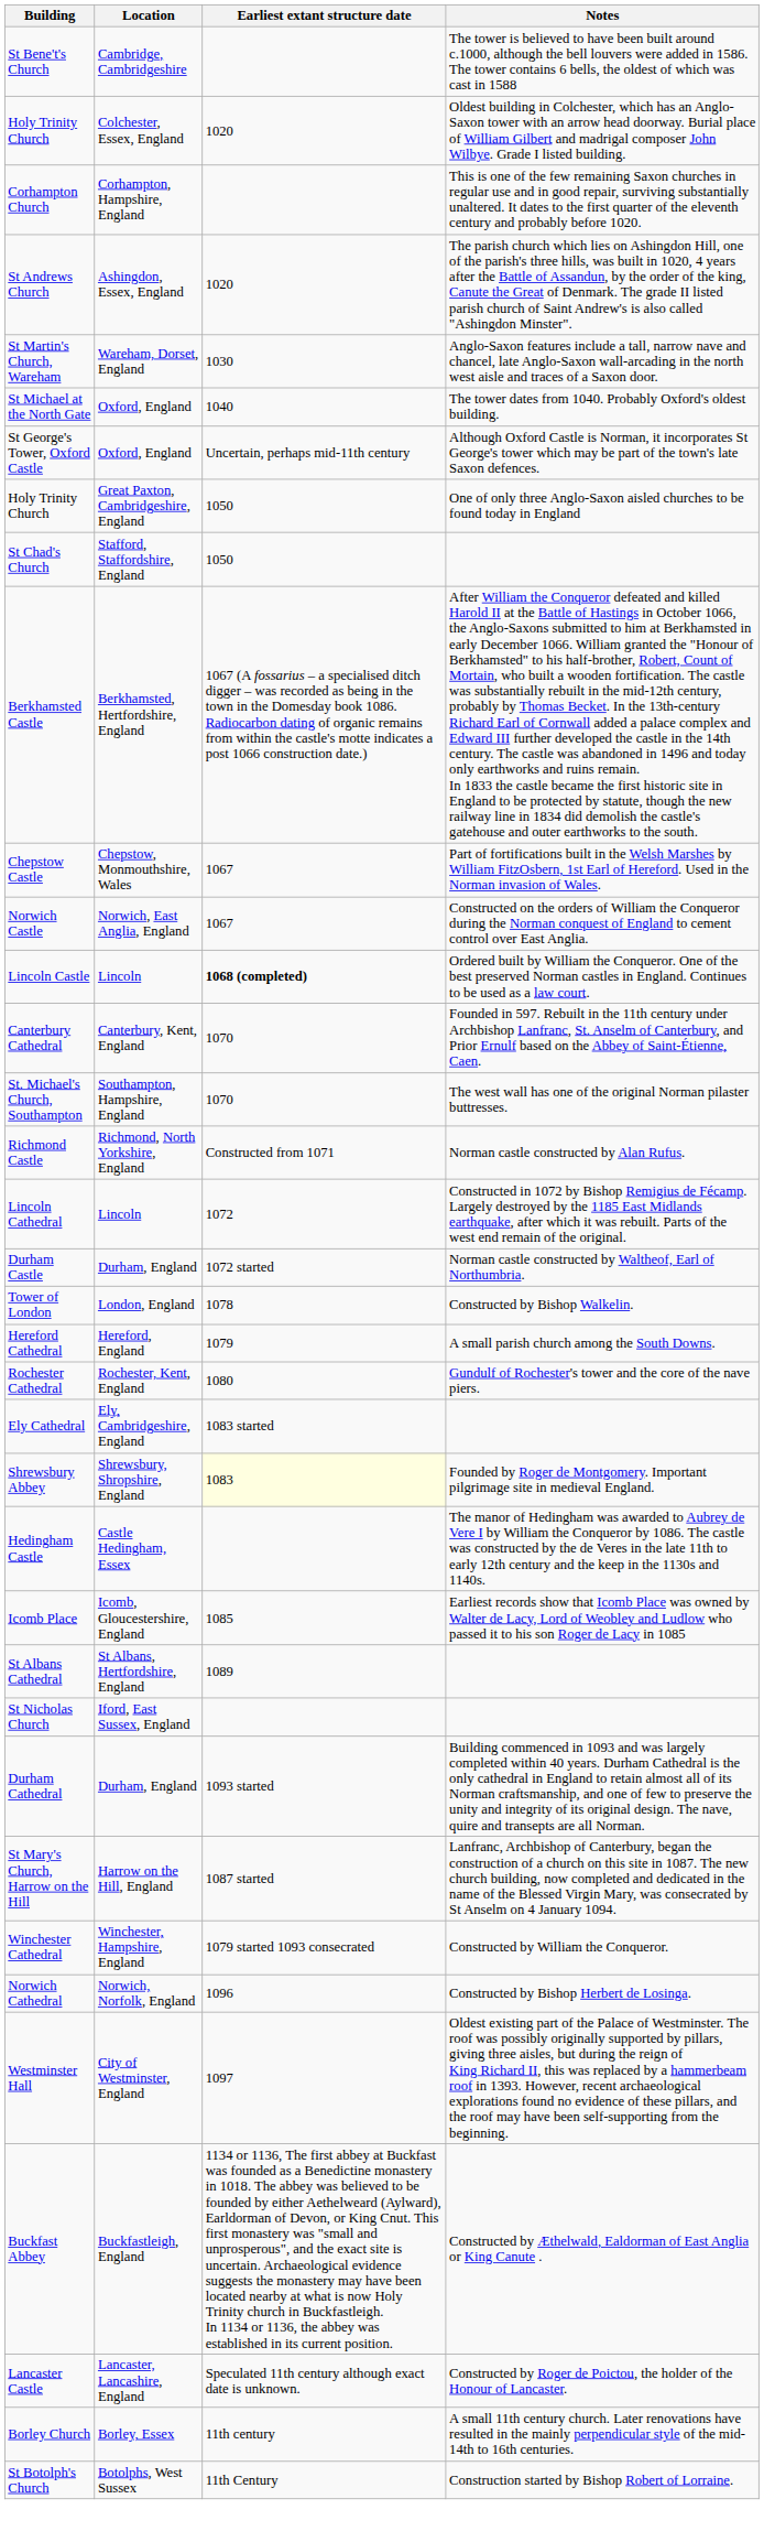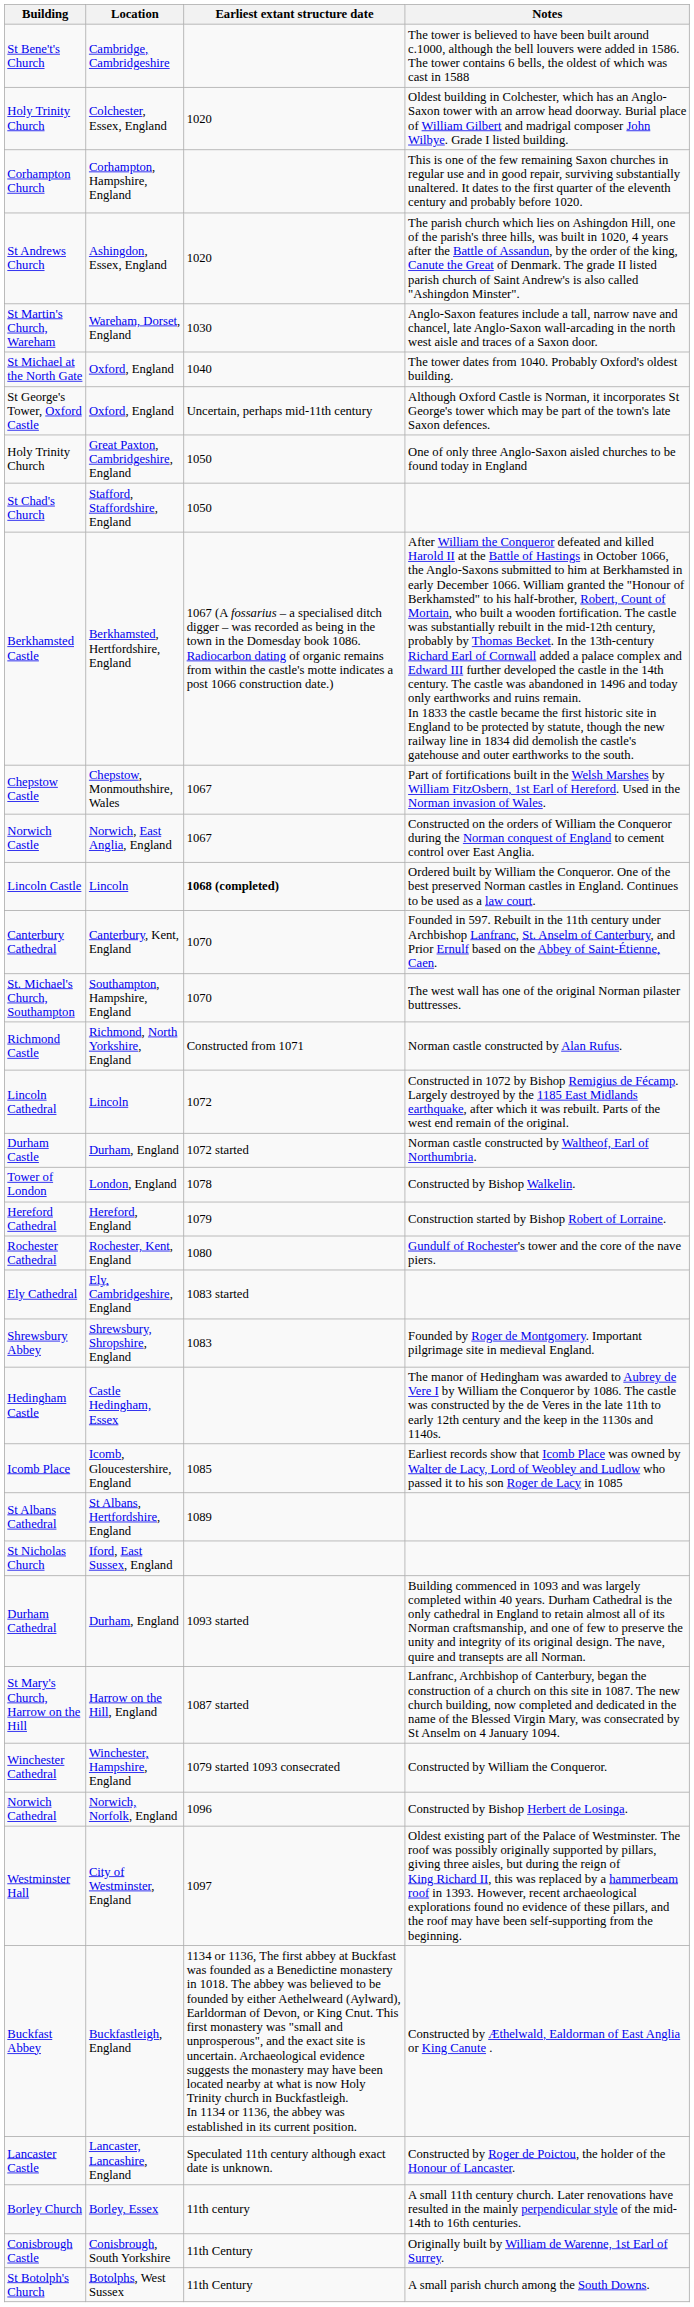 <table class="wikitable">
 <tr>
 <th>Building</th>
 <th>Location</th>
 <th>Earliest extant structure date</th>
 <th>Notes</th>
 </tr>
 <tr>
 <td><a href='#'>St Bene't's Church</a></td>
 <td><a href='#'>Cambridge, Cambridgeshire</a></td>
 <td></td>
 <td>The tower is believed to have been built around c.1000, although the bell louvers were added in 1586. The tower contains 6 bells, the oldest of which was cast in 1588</td>
 </tr>
 <tr>
 <td><a href='#'>Holy Trinity Church</a></td>
 <td><a href='#'>Colchester</a>, Essex, England</td>
 <td>1020</td>
 <td>Oldest building in Colchester, which has an Anglo-Saxon tower with an arrow head doorway. Burial place of <a href='#'>William Gilbert</a> and madrigal composer <a href='#'>John Wilbye</a>. Grade I listed building.</td>
 </tr>
 <tr>
 <td><a href='#'>Corhampton Church</a></td>
 <td><a href='#'>Corhampton</a>, Hampshire, England</td>
 <td></td>
 <td>This is one of the few remaining Saxon churches in regular use and in good repair, surviving substantially unaltered. It dates to the first quarter of the eleventh century and probably before 1020.</td>
 </tr>
 <tr>
 <td><a href='#'>St Andrews Church</a></td>
 <td><a href='#'>Ashingdon</a>, Essex, England</td>
 <td>1020</td>
 <td>The parish church which lies on Ashingdon Hill, one of the parish's three hills, was built in 1020, 4 years after the <a href='#'>Battle of Assandun</a>, by the order of the king, <a href='#'>Canute the Great</a> of Denmark. The grade II listed parish church of Saint Andrew's is also called "Ashingdon Minster".</td>
 </tr>
 <tr>
 <td><a href='#'>St Martin's Church, Wareham</a></td>
 <td><a href='#'>Wareham, Dorset</a>, England</td>
 <td>1030</td>
 <td>Anglo-Saxon features include a tall, narrow nave and chancel, late Anglo-Saxon wall-arcading in the north west aisle and traces of a Saxon door.</td>
 </tr>
 <tr>
 <td><a href='#'>St Michael at the North Gate</a></td>
 <td><a href='#'>Oxford</a>, England</td>
 <td>1040</td>
 <td>The tower dates from 1040. Probably Oxford's oldest building.</td>
 </tr>
 <tr>
 <td>St George's Tower, <a href='#'>Oxford Castle</a></td>
 <td><a href='#'>Oxford</a>, England</td>
 <td>Uncertain, perhaps mid-11th century</td>
 <td>Although Oxford Castle is Norman, it incorporates St George's tower which may be part of the town's late Saxon defences.</td>
 </tr>
 <tr>
 <td>Holy Trinity Church</td>
 <td><a href='#'>Great Paxton</a>, <a href='#'>Cambridgeshire</a>, England</td>
 <td>1050</td>
 <td>One of only three Anglo-Saxon aisled churches to be found today in England</td>
 </tr>
 <tr>
 <td><a href='#'>St Chad's Church</a></td>
 <td><a href='#'>Stafford</a>, <a href='#'>Staffordshire</a>, England</td>
 <td>1050</td>
 <td></td>
 </tr>
 <tr>
 <td><a href='#'>Berkhamsted Castle</a></td>
 <td><a href='#'>Berkhamsted</a>, Hertfordshire, England</td>
 <td>1067 (A <em>fossarius</em> – a specialised ditch digger – was recorded as being in the town in the Domesday book 1086. <a href='#'>Radiocarbon dating</a> of organic remains from within the castle's motte indicates a post 1066 construction date.)</td>
 <td>After <a href='#'>William the Conqueror</a> defeated and killed <a href='#'>Harold II</a> at the <a href='#'>Battle of Hastings</a> in October 1066, the Anglo-Saxons submitted to him at Berkhamsted in early December 1066. William granted the "Honour of Berkhamsted" to his half-brother, <a href='#'>Robert, Count of Mortain</a>, who built a wooden fortification. The castle was substantially rebuilt in the mid-12th century, probably by <a href='#'>Thomas Becket</a>. In the 13th-century <a href='#'>Richard Earl of Cornwall</a> added a palace complex and <a href='#'>Edward III</a> further developed the castle in the 14th century. The castle was abandoned in 1496 and today only earthworks and ruins remain.<br>In 1833 the castle became the first historic site in England to be protected by statute, though the new railway line in 1834 did demolish the castle's gatehouse and outer earthworks to the south.</td>
 </tr>
 <tr>
 <td><a href='#'>Chepstow Castle</a></td>
 <td><a href='#'>Chepstow</a>, Monmouthshire, Wales</td>
 <td>1067</td>
 <td>Part of fortifications built in the <a href='#'>Welsh Marshes</a> by <a href='#'>William FitzOsbern, 1st Earl of Hereford</a>. Used in the <a href='#'>Norman invasion of Wales</a>.</td>
 </tr>
 <tr>
 <td><a href='#'>Norwich Castle</a></td>
 <td><a href='#'>Norwich</a>, <a href='#'>East Anglia</a>, England</td>
 <td>1067</td>
 <td>Constructed on the orders of William the Conqueror during the <a href='#'>Norman conquest of England</a> to cement control over East Anglia.</td>
 </tr>
 <tr>
 <td><a href='#'>Lincoln Castle</a></td>
 <td><a href='#'>Lincoln</a></td>
 <td><strong>1068 (completed)</strong></td>
 <td>Ordered built by William the Conqueror. One of the best preserved Norman castles in England. Continues to be used as a <a href='#'>law court</a>.</td>
 </tr>
 <tr>
 <td><a href='#'>Canterbury Cathedral</a></td>
 <td><a href='#'>Canterbury</a>, Kent, England</td>
 <td>1070</td>
 <td>Founded in 597. Rebuilt in the 11th century under Archbishop <a href='#'>Lanfranc</a>, <a href='#'>St. Anselm of Canterbury</a>, and Prior <a href='#'>Ernulf</a> based on the <a href='#'>Abbey of Saint-Étienne, Caen</a>.</td>
 </tr>
 <tr>
 <td><a href='#'>St. Michael's Church, Southampton</a></td>
 <td><a href='#'>Southampton</a>, Hampshire, England</td>
 <td>1070</td>
 <td>The west wall has one of the original Norman pilaster buttresses.</td>
 </tr>
 <tr>
 <td><a href='#'>Richmond Castle</a></td>
 <td><a href='#'>Richmond</a>, <a href='#'>North Yorkshire</a>, England</td>
 <td>Constructed from 1071</td>
 <td>Norman castle constructed by <a href='#'>Alan Rufus</a>.</td>
 </tr>
 <tr>
 <td><a href='#'>Lincoln Cathedral</a></td>
 <td><a href='#'>Lincoln</a></td>
 <td>1072</td>
 <td>Constructed in 1072 by Bishop <a href='#'>Remigius de Fécamp</a>. Largely destroyed by the <a href='#'>1185 East Midlands earthquake</a>, after which it was rebuilt. Parts of the west end remain of the original.</td>
 </tr>
 <tr>
 <td><a href='#'>Durham Castle</a></td>
 <td><a href='#'>Durham</a>, England</td>
 <td>1072 started</td>
 <td>Norman castle constructed by <a href='#'>Waltheof, Earl of Northumbria</a>.</td>
 </tr>
 <tr>
 <td><a href='#'>Tower of London</a></td>
 <td><a href='#'>London</a>, England</td>
 <td>1078</td>
 <td>Constructed by Bishop <a href='#'>Walkelin</a>.</td>
 </tr>
 <tr>
 <td><a href='#'>Hereford Cathedral</a></td>
 <td><a href='#'>Hereford</a>, England</td>
 <td>1079</td>
-<td>A small parish church among the <a href='#'>South Downs</a>.</td>
+<td>Construction started by Bishop <a href='#'>Robert of Lorraine</a>.</td>
 </tr>
 <tr>
 <td><a href='#'>Rochester Cathedral</a></td>
 <td><a href='#'>Rochester, Kent</a>, England</td>
 <td>1080</td>
 <td><a href='#'>Gundulf of Rochester</a>'s tower and the core of the nave piers.</td>
 </tr>
 <tr>
 <td><a href='#'>Ely Cathedral</a></td>
 <td><a href='#'>Ely, Cambridgeshire</a>, England</td>
 <td>1083 started</td>
 <td></td>
 </tr>
 <tr>
 <td><a href='#'>Shrewsbury Abbey</a></td>
 <td><a href='#'>Shrewsbury, Shropshire</a>, England</td>
-<td style="background: lightyellow;">1083</td>
+<td>1083</td>
 <td>Founded by <a href='#'>Roger de Montgomery</a>. Important pilgrimage site in medieval England.</td>
 </tr>
 <tr>
 <td><a href='#'>Hedingham Castle</a></td>
 <td><a href='#'>Castle Hedingham, Essex</a></td>
 <td></td>
 <td>The manor of Hedingham was awarded to <a href='#'>Aubrey de Vere I</a> by William the Conqueror by 1086. The castle was constructed by the de Veres in the late 11th to early 12th century and the keep in the 1130s and 1140s.</td>
 </tr>
 <tr>
 <td><a href='#'>Icomb Place</a></td>
 <td><a href='#'>Icomb</a>, Gloucestershire, England</td>
 <td>1085</td>
 <td>Earliest records show that <a href='#'>Icomb Place</a> was owned by <a href='#'>Walter de Lacy, Lord of Weobley and Ludlow</a> who passed it to his son <a href='#'>Roger de Lacy</a> in 1085</td>
 </tr>
 <tr>
 <td><a href='#'>St Albans Cathedral</a></td>
 <td><a href='#'>St Albans</a>, <a href='#'>Hertfordshire</a>, England</td>
 <td>1089</td>
 <td></td>
 </tr>
 <tr>
 <td><a href='#'>St Nicholas Church</a></td>
 <td><a href='#'>Iford</a>, <a href='#'>East Sussex</a>, England</td>
 <td></td>
 <td></td>
 </tr>
 <tr>
 <td><a href='#'>Durham Cathedral</a></td>
 <td><a href='#'>Durham</a>, England</td>
 <td>1093 started</td>
 <td>Building commenced in 1093 and was largely completed within 40 years. Durham Cathedral is the only cathedral in England to retain almost all of its Norman craftsmanship, and one of few to preserve the unity and integrity of its original design. The nave, quire and transepts are all Norman.</td>
 </tr>
 <tr>
 <td><a href='#'>St Mary's Church, Harrow on the Hill</a></td>
 <td><a href='#'>Harrow on the Hill</a>, England</td>
 <td>1087 started</td>
 <td>Lanfranc, Archbishop of Canterbury, began the construction of a church on this site in 1087. The new church building, now completed and dedicated in the name of the Blessed Virgin Mary, was consecrated by St Anselm on 4 January 1094.</td>
 </tr>
 <tr>
 <td><a href='#'>Winchester Cathedral</a></td>
 <td><a href='#'>Winchester, Hampshire</a>, England</td>
 <td>1079 started 1093 consecrated</td>
 <td>Constructed by William the Conqueror.</td>
 </tr>
 <tr>
 <td><a href='#'>Norwich Cathedral</a></td>
 <td><a href='#'>Norwich, Norfolk</a>, England</td>
 <td>1096</td>
 <td>Constructed by Bishop <a href='#'>Herbert de Losinga</a>.</td>
 </tr>
 <tr>
 <td><a href='#'>Westminster Hall</a></td>
 <td><a href='#'>City of Westminster</a>, England</td>
 <td>1097</td>
 <td>Oldest existing part of the Palace of Westminster. The roof was possibly originally supported by pillars, giving three aisles, but during the reign of <a href='#'>King Richard II</a>, this was replaced by a <a href='#'>hammerbeam roof</a> in 1393. However, recent archaeological explorations found no evidence of these pillars, and the roof may have been self-supporting from the beginning.</td>
 </tr>
 <tr>
 <td><a href='#'>Buckfast Abbey</a></td>
 <td><a href='#'>Buckfastleigh</a>, England</td>
 <td>1134 or 1136, The first abbey at Buckfast was founded as a Benedictine monastery in 1018. The abbey was believed to be founded by either Aethelweard (Aylward), Earldorman of Devon, or King Cnut. This first monastery was "small and unprosperous", and the exact site is uncertain. Archaeological evidence suggests the monastery may have been located nearby at what is now Holy Trinity church in Buckfastleigh.<br>In 1134 or 1136, the abbey was established in its current position.</td>
 <td>Constructed by <a href='#'>Æthelwald, Ealdorman of East Anglia</a> or <a href='#'>King Canute</a> .</td>
 </tr>
 <tr>
 <td><a href='#'>Lancaster Castle</a></td>
 <td><a href='#'>Lancaster, Lancashire</a>, England</td>
 <td>Speculated 11th century although exact date is unknown.</td>
 <td>Constructed by <a href='#'>Roger de Poictou</a>, the holder of the <a href='#'>Honour of Lancaster</a>.</td>
 </tr>
 <tr>
 <td><a href='#'>Borley Church</a></td>
 <td><a href='#'>Borley, Essex</a></td>
 <td>11th century</td>
 <td>A small 11th century church. Later renovations have resulted in the mainly <a href='#'>perpendicular style</a> of the mid-14th to 16th centuries.</td>
 </tr>
 <tr>
+<td><a href='#'>Conisbrough Castle</a></td>
+<td><a href='#'>Conisbrough</a>, South Yorkshire</td>
+<td>11th Century</td>
+<td>Originally built by <a href='#'>William de Warenne, 1st Earl of Surrey</a>.</td>
+</tr>
+<tr>
 <td><a href='#'>St Botolph's Church</a></td>
 <td><a href='#'>Botolphs</a>, West Sussex</td>
 <td>11th Century</td>
-<td>Construction started by Bishop <a href='#'>Robert of Lorraine</a>.</td>
+<td>A small parish church among the <a href='#'>South Downs</a>.</td>
 </tr>
 </table>
